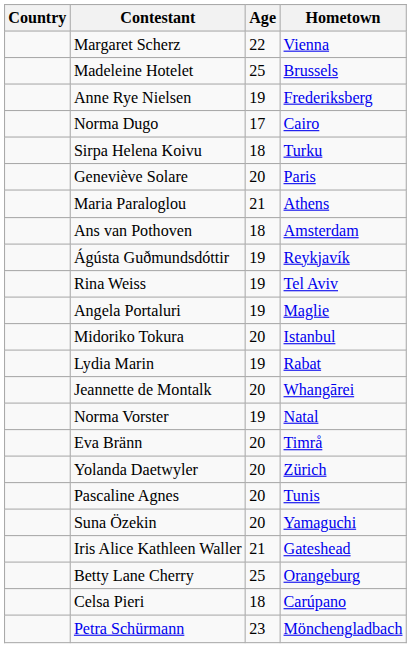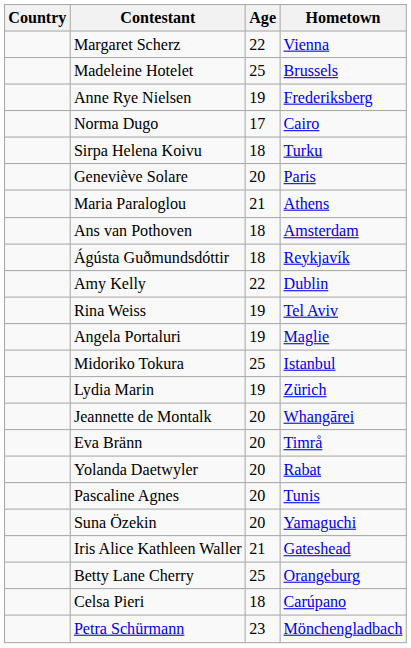 <table class="wikitable sortable" style="font-size: 95%;">
 <tr>
 <th>Country</th>
 <th>Contestant</th>
 <th>Age</th>
 <th>Hometown</th>
 </tr>
 <tr>
 <td></td>
 <td>Margaret Scherz</td>
 <td>22</td>
 <td><a href='#'>Vienna</a></td>
 </tr>
 <tr>
 <td></td>
 <td>Madeleine Hotelet</td>
 <td>25</td>
 <td><a href='#'>Brussels</a></td>
 </tr>
 <tr>
 <td></td>
 <td>Anne Rye Nielsen</td>
 <td>19</td>
 <td><a href='#'>Frederiksberg</a></td>
 </tr>
 <tr>
 <td></td>
 <td>Norma Dugo</td>
 <td>17</td>
 <td><a href='#'>Cairo</a></td>
 </tr>
 <tr>
 <td></td>
 <td>Sirpa Helena Koivu</td>
 <td>18</td>
 <td><a href='#'>Turku</a></td>
 </tr>
 <tr>
 <td></td>
 <td>Geneviève Solare</td>
 <td>20</td>
 <td><a href='#'>Paris</a></td>
 </tr>
 <tr>
 <td></td>
 <td>Maria Paraloglou</td>
 <td>21</td>
 <td><a href='#'>Athens</a></td>
 </tr>
 <tr>
 <td></td>
 <td>Ans van Pothoven</td>
 <td>18</td>
 <td><a href='#'>Amsterdam</a></td>
 </tr>
 <tr>
 <td></td>
 <td>Ágústa Guðmundsdóttir</td>
-<td>19</td>
+<td>18</td>
 <td><a href='#'>Reykjavík</a></td>
+</tr>
+<tr>
+<td></td>
+<td>Amy Kelly</td>
+<td>22</td>
+<td><a href='#'>Dublin</a></td>
 </tr>
 <tr>
 <td></td>
 <td>Rina Weiss</td>
 <td>19</td>
 <td><a href='#'>Tel Aviv</a></td>
 </tr>
 <tr>
 <td></td>
 <td>Angela Portaluri</td>
 <td>19</td>
 <td><a href='#'>Maglie</a></td>
 </tr>
 <tr>
 <td></td>
 <td>Midoriko Tokura</td>
-<td>20</td>
+<td>25</td>
 <td><a href='#'>Istanbul</a></td>
 </tr>
 <tr>
 <td></td>
 <td>Lydia Marin</td>
 <td>19</td>
-<td><a href='#'>Rabat</a></td>
+<td><a href='#'>Zürich</a></td>
 </tr>
 <tr>
 <td></td>
 <td>Jeannette de Montalk</td>
 <td>20</td>
 <td><a href='#'>Whangārei</a></td>
-</tr>
-<tr>
-<td></td>
-<td>Norma Vorster</td>
-<td>19</td>
-<td><a href='#'>Natal</a></td>
 </tr>
 <tr>
 <td></td>
 <td>Eva Bränn</td>
 <td>20</td>
 <td><a href='#'>Timrå</a></td>
 </tr>
 <tr>
 <td></td>
 <td>Yolanda Daetwyler</td>
 <td>20</td>
-<td><a href='#'>Zürich</a></td>
+<td><a href='#'>Rabat</a></td>
 </tr>
 <tr>
 <td></td>
 <td>Pascaline Agnes</td>
 <td>20</td>
 <td><a href='#'>Tunis</a></td>
 </tr>
 <tr>
 <td></td>
 <td>Suna Özekin</td>
 <td>20</td>
 <td><a href='#'>Yamaguchi</a></td>
 </tr>
 <tr>
 <td></td>
 <td>Iris Alice Kathleen Waller</td>
 <td>21</td>
 <td><a href='#'>Gateshead</a></td>
 </tr>
 <tr>
 <td></td>
 <td>Betty Lane Cherry</td>
 <td>25</td>
 <td><a href='#'>Orangeburg</a></td>
 </tr>
 <tr>
 <td></td>
 <td>Celsa Pieri</td>
 <td>18</td>
 <td><a href='#'>Carúpano</a></td>
 </tr>
 <tr>
 <td></td>
 <td><a href='#'>Petra Schürmann</a></td>
 <td>23</td>
 <td><a href='#'>Mönchengladbach</a></td>
 </tr>
 </table>
